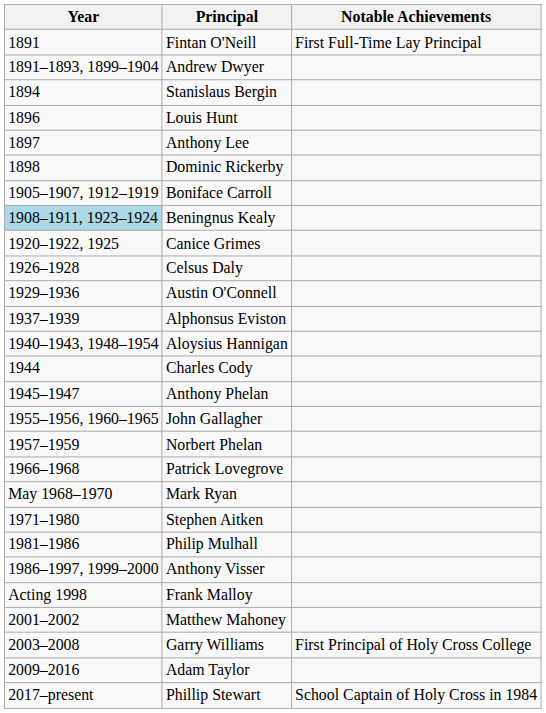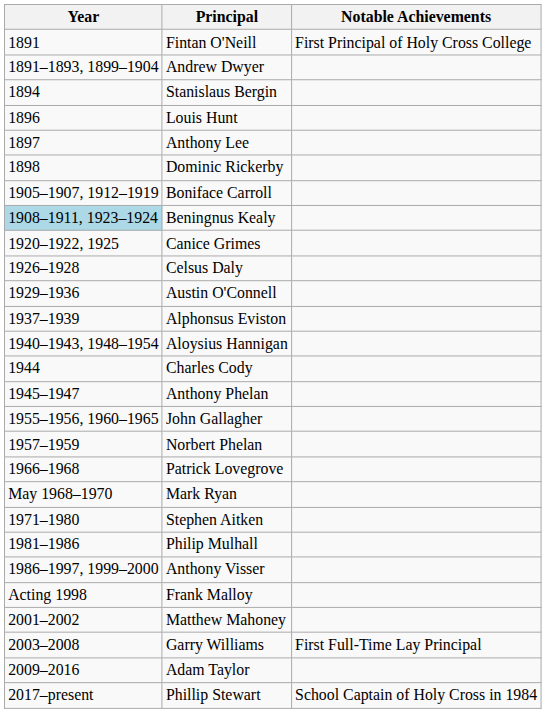 <table class="wikitable">
 <tr>
 <th>Year</th>
 <th>Principal</th>
 <th>Notable Achievements</th>
 </tr>
 <tr>
 <td>1891</td>
 <td>Fintan O'Neill</td>
-<td>First Full-Time Lay Principal</td>
+<td>First Principal of Holy Cross College</td>
 </tr>
 <tr>
 <td>1891–1893, 1899–1904</td>
 <td>Andrew Dwyer</td>
 <td></td>
 </tr>
 <tr>
 <td>1894</td>
 <td>Stanislaus Bergin</td>
 <td></td>
 </tr>
 <tr>
 <td>1896</td>
 <td>Louis Hunt</td>
 <td></td>
 </tr>
 <tr>
 <td>1897</td>
 <td>Anthony Lee</td>
 <td></td>
 </tr>
 <tr>
 <td>1898</td>
 <td>Dominic Rickerby</td>
 <td></td>
 </tr>
 <tr>
 <td>1905–1907, 1912–1919</td>
 <td>Boniface Carroll</td>
 <td></td>
 </tr>
 <tr>
 <td style="background: lightblue;">1908–1911, 1923–1924</td>
 <td>Beningnus Kealy</td>
 <td></td>
 </tr>
 <tr>
 <td>1920–1922, 1925</td>
 <td>Canice Grimes</td>
 <td></td>
 </tr>
 <tr>
 <td>1926–1928</td>
 <td>Celsus Daly</td>
 <td></td>
 </tr>
 <tr>
 <td>1929–1936</td>
 <td>Austin O'Connell</td>
 <td></td>
 </tr>
 <tr>
 <td>1937–1939</td>
 <td>Alphonsus Eviston</td>
 <td></td>
 </tr>
 <tr>
 <td>1940–1943, 1948–1954</td>
 <td>Aloysius Hannigan</td>
 <td></td>
 </tr>
 <tr>
 <td>1944</td>
 <td>Charles Cody</td>
 <td></td>
 </tr>
 <tr>
 <td>1945–1947</td>
 <td>Anthony Phelan</td>
 <td></td>
 </tr>
 <tr>
 <td>1955–1956, 1960–1965</td>
 <td>John Gallagher</td>
 <td></td>
 </tr>
 <tr>
 <td>1957–1959</td>
 <td>Norbert Phelan</td>
 <td></td>
 </tr>
 <tr>
 <td>1966–1968</td>
 <td>Patrick Lovegrove</td>
 <td></td>
 </tr>
 <tr>
 <td>May 1968–1970</td>
 <td>Mark Ryan</td>
 <td></td>
 </tr>
 <tr>
 <td>1971–1980</td>
 <td>Stephen Aitken</td>
 <td></td>
 </tr>
 <tr>
 <td>1981–1986</td>
 <td>Philip Mulhall</td>
 <td></td>
 </tr>
 <tr>
 <td>1986–1997, 1999–2000</td>
 <td>Anthony Visser</td>
 <td></td>
 </tr>
 <tr>
 <td>Acting 1998</td>
 <td>Frank Malloy</td>
 <td></td>
 </tr>
 <tr>
 <td>2001–2002</td>
 <td>Matthew Mahoney</td>
 <td></td>
 </tr>
 <tr>
 <td>2003–2008</td>
 <td>Garry Williams</td>
-<td>First Principal of Holy Cross College</td>
+<td>First Full-Time Lay Principal</td>
 </tr>
 <tr>
 <td>2009–2016</td>
 <td>Adam Taylor</td>
 <td></td>
 </tr>
 <tr>
 <td>2017–present</td>
 <td>Phillip Stewart</td>
 <td>School Captain of Holy Cross in 1984</td>
 </tr>
 </table>
